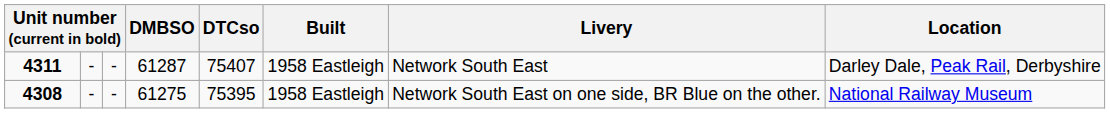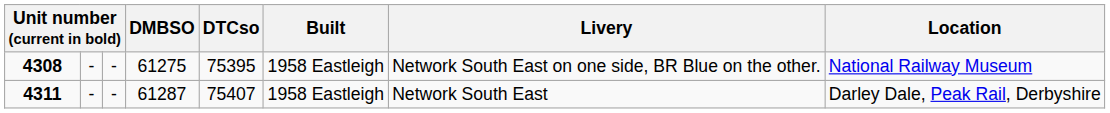 <table class="wikitable">
 <tr>
 <th colspan=3>Unit number <br><small>(current in bold)</small></th>
 <th>DMBSO</th>
 <th>DTCso</th>
 <th>Built</th>
 <th>Livery</th>
 <th>Location</th>
+</tr>
+<tr>
+<td align=center><strong>4308</strong></td>
+<td align=center>-</td>
+<td align=center>-</td>
+<td align=center>61275</td>
+<td align=center>75395</td>
+<td>1958 Eastleigh</td>
+<td>Network South East on one side, BR Blue on the other.</td>
+<td><a href='#'>National Railway Museum</a></td>
 </tr>
 <tr>
 <td align=center><strong>4311</strong></td>
 <td align=center>-</td>
 <td align=center>-</td>
 <td align=center>61287</td>
 <td align=center>75407</td>
 <td>1958 Eastleigh</td>
 <td>Network South East</td>
 <td>Darley Dale, <a href='#'>Peak Rail</a>, Derbyshire</td>
 </tr>
-<tr>
-<td align=center><strong>4308</strong></td>
-<td align=center>-</td>
-<td align=center>-</td>
-<td align=center>61275</td>
-<td align=center>75395</td>
-<td>1958 Eastleigh</td>
-<td>Network South East on one side, BR Blue on the other.</td>
-<td><a href='#'>National Railway Museum</a></td>
-</tr>
 </table>
